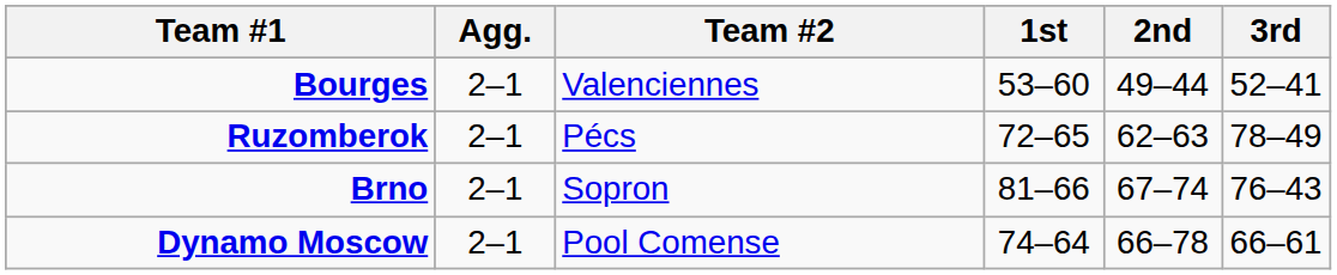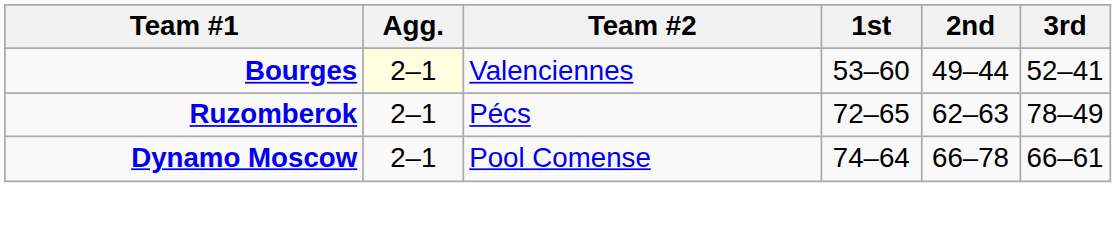 <table class=wikitable style="text-align:center">
 <tr>
 <th width=200>Team #1</th>
 <th width=50>Agg.</th>
 <th width=200>Team #2</th>
 <th width=50>1st</th>
 <th width=50>2nd</th>
 <th wifth=50>3rd</th>
 </tr>
 <tr>
 <td align=right><strong><a href='#'>Bourges</a></strong> </td>
-<td align=center>2–1</td>
+<td align=center style="background: lightyellow;">2–1</td>
 <td align=left> <a href='#'>Valenciennes</a></td>
 <td align=center>53–60</td>
 <td align=center>49–44</td>
 <td align=center>52–41</td>
 </tr>
 <tr>
 <td align=right><strong><a href='#'>Ruzomberok</a></strong> </td>
 <td align=center>2–1</td>
 <td align=left> <a href='#'>Pécs</a></td>
 <td align=center>72–65</td>
 <td align=center>62–63</td>
 <td align=center>78–49</td>
 </tr>
 <tr>
-<td align=right><strong><a href='#'>Brno</a></strong> </td>
-<td align=center>2–1</td>
-<td align=left> <a href='#'>Sopron</a></td>
-<td align=center>81–66</td>
-<td align=center>67–74</td>
-<td align=center>76–43</td>
-</tr>
-<tr>
 <td align=right><strong><a href='#'>Dynamo Moscow</a></strong> </td>
 <td align=center>2–1</td>
 <td align=left> <a href='#'>Pool Comense</a></td>
 <td align=center>74–64</td>
 <td align=center>66–78</td>
 <td align=center>66–61</td>
 </tr>
 </table>
